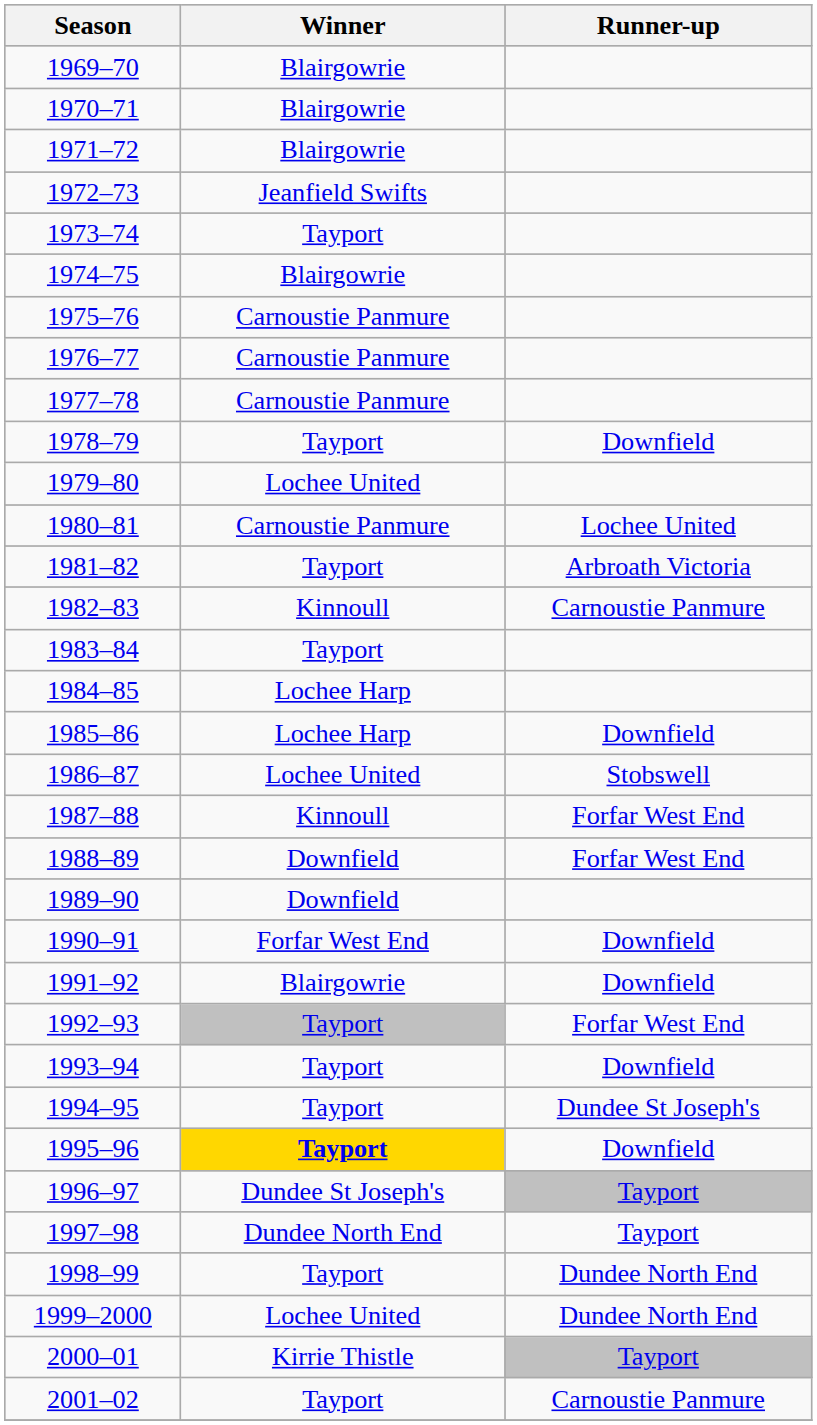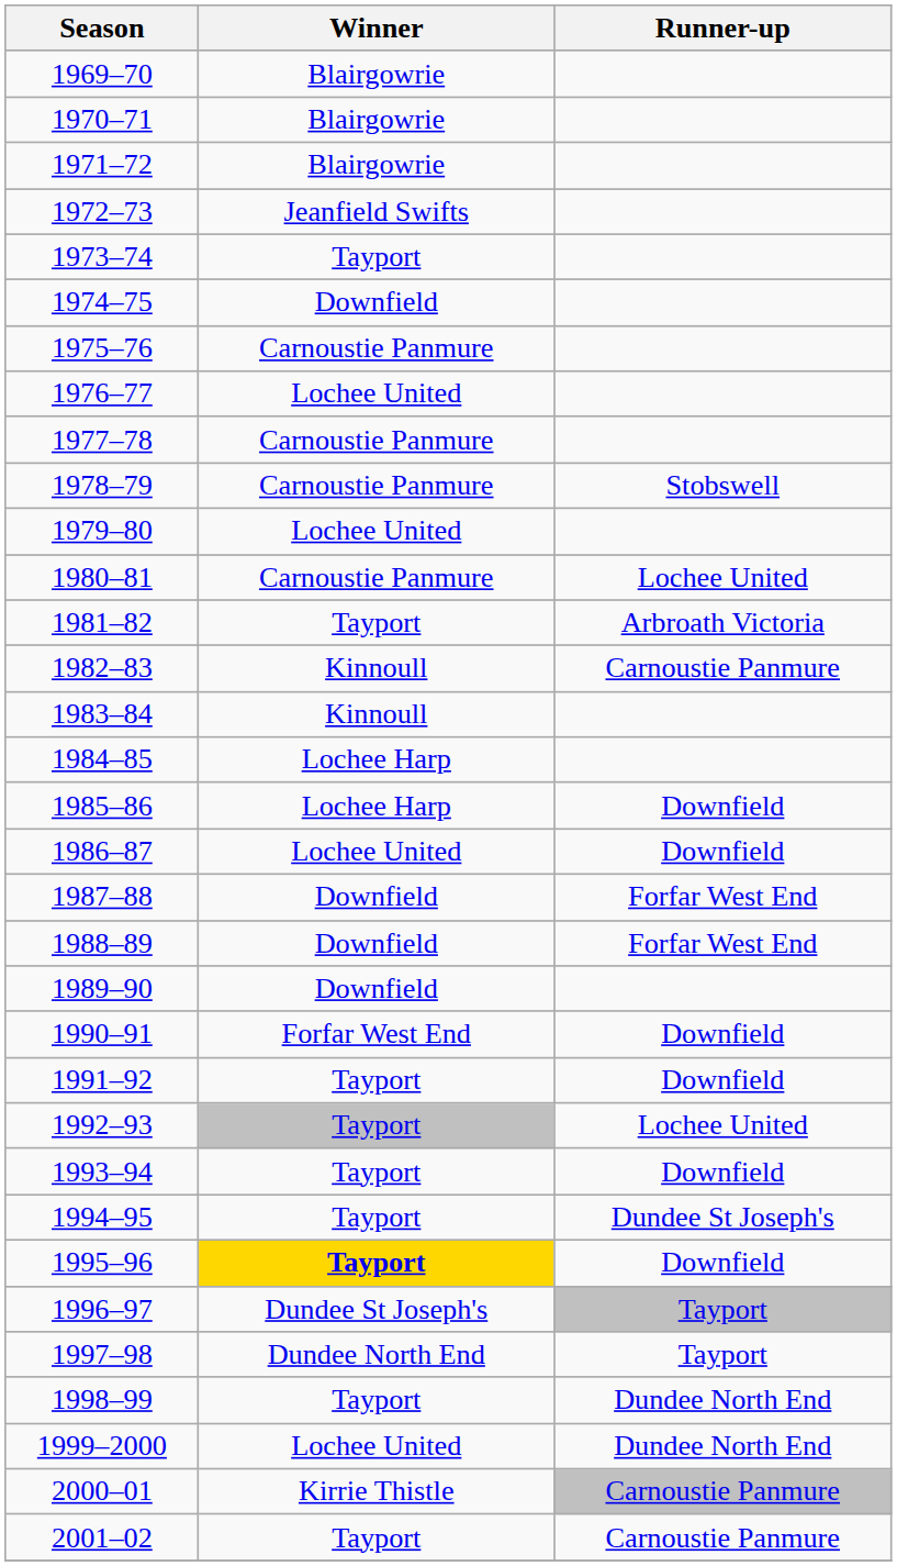 <table class="wikitable sortable" style="text-align: center;">
 <tr>
 <th width=100>Season</th>
 <th width=190>Winner</th>
 <th width=180>Runner-up</th>
 </tr>
 <tr>
 <td><a href='#'>1969–70</a></td>
 <td><a href='#'>Blairgowrie</a></td>
 <td></td>
 </tr>
 <tr>
 <td><a href='#'>1970–71</a></td>
 <td><a href='#'>Blairgowrie</a></td>
 <td></td>
 </tr>
 <tr>
 <td><a href='#'>1971–72</a></td>
 <td><a href='#'>Blairgowrie</a></td>
 <td></td>
 </tr>
 <tr>
 <td><a href='#'>1972–73</a></td>
 <td><a href='#'>Jeanfield Swifts</a></td>
 <td></td>
 </tr>
 <tr>
 <td><a href='#'>1973–74</a></td>
 <td><a href='#'>Tayport</a></td>
 <td></td>
 </tr>
 <tr>
 <td><a href='#'>1974–75</a></td>
-<td><a href='#'>Blairgowrie</a></td>
+<td><a href='#'>Downfield</a></td>
 <td></td>
 </tr>
 <tr>
 <td><a href='#'>1975–76</a></td>
 <td><a href='#'>Carnoustie Panmure</a></td>
 <td></td>
 </tr>
 <tr>
 <td><a href='#'>1976–77</a></td>
-<td><a href='#'>Carnoustie Panmure</a></td>
+<td><a href='#'>Lochee United</a></td>
 <td></td>
 </tr>
 <tr>
 <td><a href='#'>1977–78</a></td>
 <td><a href='#'>Carnoustie Panmure</a></td>
 <td></td>
 </tr>
 <tr>
 <td><a href='#'>1978–79</a></td>
-<td><a href='#'>Tayport</a></td>
-<td><a href='#'>Downfield</a></td>
+<td><a href='#'>Carnoustie Panmure</a></td>
+<td><a href='#'>Stobswell</a></td>
 </tr>
 <tr>
 <td><a href='#'>1979–80</a></td>
 <td><a href='#'>Lochee United</a></td>
 <td></td>
 </tr>
 <tr>
 <td><a href='#'>1980–81</a></td>
 <td><a href='#'>Carnoustie Panmure</a></td>
 <td><a href='#'>Lochee United</a></td>
 </tr>
 <tr>
 <td><a href='#'>1981–82</a></td>
 <td><a href='#'>Tayport</a></td>
 <td><a href='#'>Arbroath Victoria</a></td>
 </tr>
 <tr>
 <td><a href='#'>1982–83</a></td>
 <td><a href='#'>Kinnoull</a></td>
 <td><a href='#'>Carnoustie Panmure</a></td>
 </tr>
 <tr>
 <td><a href='#'>1983–84</a></td>
-<td><a href='#'>Tayport</a></td>
+<td><a href='#'>Kinnoull</a></td>
 <td></td>
 </tr>
 <tr>
 <td><a href='#'>1984–85</a></td>
 <td><a href='#'>Lochee Harp</a></td>
 <td></td>
 </tr>
 <tr>
 <td><a href='#'>1985–86</a></td>
 <td><a href='#'>Lochee Harp</a></td>
 <td><a href='#'>Downfield</a></td>
 </tr>
 <tr>
 <td><a href='#'>1986–87</a></td>
 <td><a href='#'>Lochee United</a></td>
-<td><a href='#'>Stobswell</a></td>
+<td><a href='#'>Downfield</a></td>
 </tr>
 <tr>
 <td><a href='#'>1987–88</a></td>
-<td><a href='#'>Kinnoull</a></td>
+<td><a href='#'>Downfield</a></td>
 <td><a href='#'>Forfar West End</a></td>
 </tr>
 <tr>
 <td><a href='#'>1988–89</a></td>
 <td><a href='#'>Downfield</a></td>
 <td><a href='#'>Forfar West End</a></td>
 </tr>
 <tr>
 <td><a href='#'>1989–90</a></td>
 <td><a href='#'>Downfield</a></td>
 <td></td>
 </tr>
 <tr>
 <td><a href='#'>1990–91</a></td>
 <td><a href='#'>Forfar West End</a></td>
 <td><a href='#'>Downfield</a></td>
 </tr>
 <tr>
 <td><a href='#'>1991–92</a></td>
-<td><a href='#'>Blairgowrie</a></td>
+<td><a href='#'>Tayport</a></td>
 <td><a href='#'>Downfield</a></td>
 </tr>
 <tr>
 <td><a href='#'>1992–93</a></td>
 <td bgcolor=silver><a href='#'>Tayport</a></td>
-<td><a href='#'>Forfar West End</a></td>
+<td><a href='#'>Lochee United</a></td>
 </tr>
 <tr>
 <td><a href='#'>1993–94</a></td>
 <td><a href='#'>Tayport</a></td>
 <td><a href='#'>Downfield</a></td>
 </tr>
 <tr>
 <td><a href='#'>1994–95</a></td>
 <td><a href='#'>Tayport</a></td>
 <td><a href='#'>Dundee St Joseph's</a></td>
 </tr>
 <tr>
 <td><a href='#'>1995–96</a></td>
 <td bgcolor=gold><strong><a href='#'>Tayport</a></strong></td>
 <td><a href='#'>Downfield</a></td>
 </tr>
 <tr>
 <td><a href='#'>1996–97</a></td>
 <td><a href='#'>Dundee St Joseph's</a></td>
 <td bgcolor=silver><a href='#'>Tayport</a></td>
 </tr>
 <tr>
 <td><a href='#'>1997–98</a></td>
 <td><a href='#'>Dundee North End</a></td>
 <td><a href='#'>Tayport</a></td>
 </tr>
 <tr>
 <td><a href='#'>1998–99</a></td>
 <td><a href='#'>Tayport</a></td>
 <td><a href='#'>Dundee North End</a></td>
 </tr>
 <tr>
 <td><a href='#'>1999–2000</a></td>
 <td><a href='#'>Lochee United</a></td>
 <td><a href='#'>Dundee North End</a></td>
 </tr>
 <tr>
 <td><a href='#'>2000–01</a></td>
 <td><a href='#'>Kirrie Thistle</a></td>
-<td bgcolor=silver><a href='#'>Tayport</a></td>
+<td bgcolor=silver><a href='#'>Carnoustie Panmure</a></td>
 </tr>
 <tr>
 <td><a href='#'>2001–02</a></td>
 <td><a href='#'>Tayport</a></td>
 <td><a href='#'>Carnoustie Panmure</a></td>
 </tr>
 <tr>
 </tr>
 </table>
